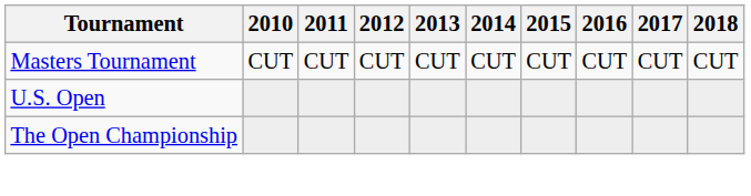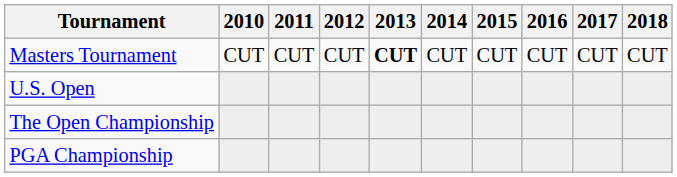 <table class="wikitable" style="font-size:95%;text-align:center;">
 <tr>
 <th>Tournament</th>
 <th>2010</th>
 <th>2011</th>
 <th>2012</th>
 <th>2013</th>
 <th>2014</th>
 <th>2015</th>
 <th>2016</th>
 <th>2017</th>
 <th>2018</th>
 </tr>
 <tr>
 <td align=left><a href='#'>Masters Tournament</a></td>
 <td>CUT</td>
 <td>CUT</td>
 <td>CUT</td>
-<td>CUT</td>
+<td><strong>CUT</strong></td>
 <td>CUT</td>
 <td>CUT</td>
 <td>CUT</td>
 <td>CUT</td>
 <td>CUT</td>
 </tr>
 <tr>
 <td align=left><a href='#'>U.S. Open</a></td>
 <td style="background:#eeeeee;"></td>
 <td style="background:#eeeeee;"></td>
 <td style="background:#eeeeee;"></td>
 <td style="background:#eeeeee;"></td>
 <td style="background:#eeeeee;"></td>
 <td style="background:#eeeeee;"></td>
 <td style="background:#eeeeee;"></td>
 <td style="background:#eeeeee;"></td>
 <td style="background:#eeeeee;"></td>
 </tr>
 <tr>
 <td align=left><a href='#'>The Open Championship</a></td>
 <td style="background:#eeeeee;"></td>
 <td style="background:#eeeeee;"></td>
 <td style="background:#eeeeee;"></td>
 <td style="background:#eeeeee;"></td>
 <td style="background:#eeeeee;"></td>
 <td style="background:#eeeeee;"></td>
 <td style="background:#eeeeee;"></td>
 <td style="background:#eeeeee;"></td>
 <td style="background:#eeeeee;"></td>
 </tr>
+<tr>
+<td align=left><a href='#'>PGA Championship</a></td>
+<td style="background:#eeeeee;"></td>
+<td style="background:#eeeeee;"></td>
+<td style="background:#eeeeee;"></td>
+<td style="background:#eeeeee;"></td>
+<td style="background:#eeeeee;"></td>
+<td style="background:#eeeeee;"></td>
+<td style="background:#eeeeee;"></td>
+<td style="background:#eeeeee;"></td>
+<td style="background:#eeeeee;"></td>
+</tr>
 </table>
